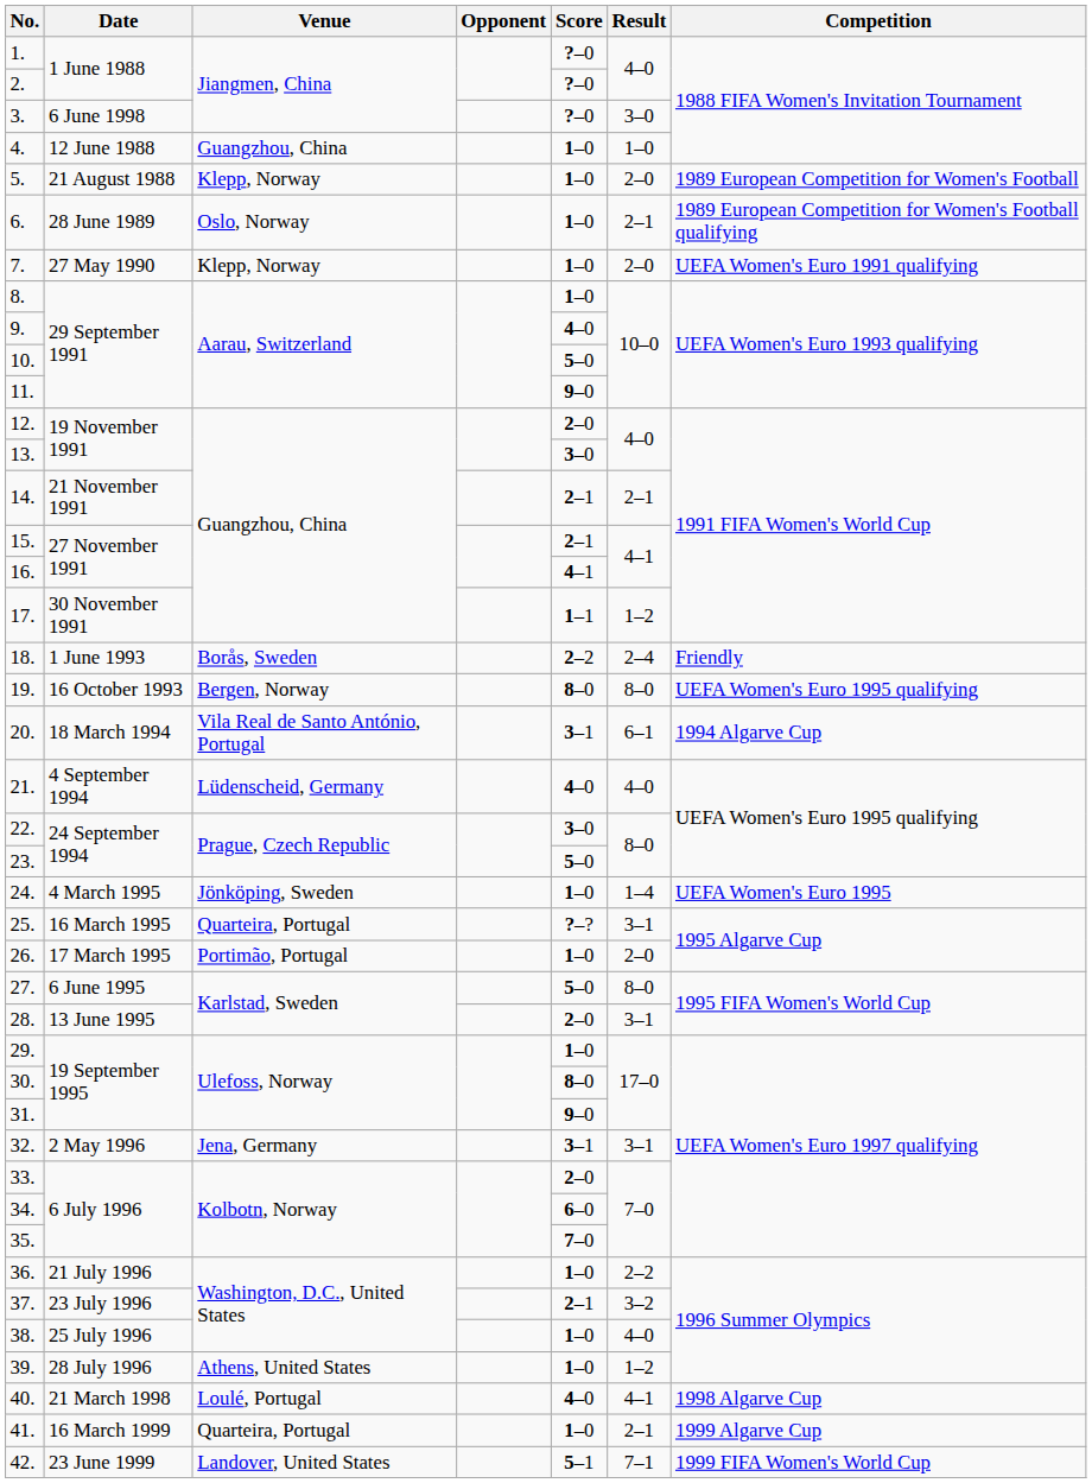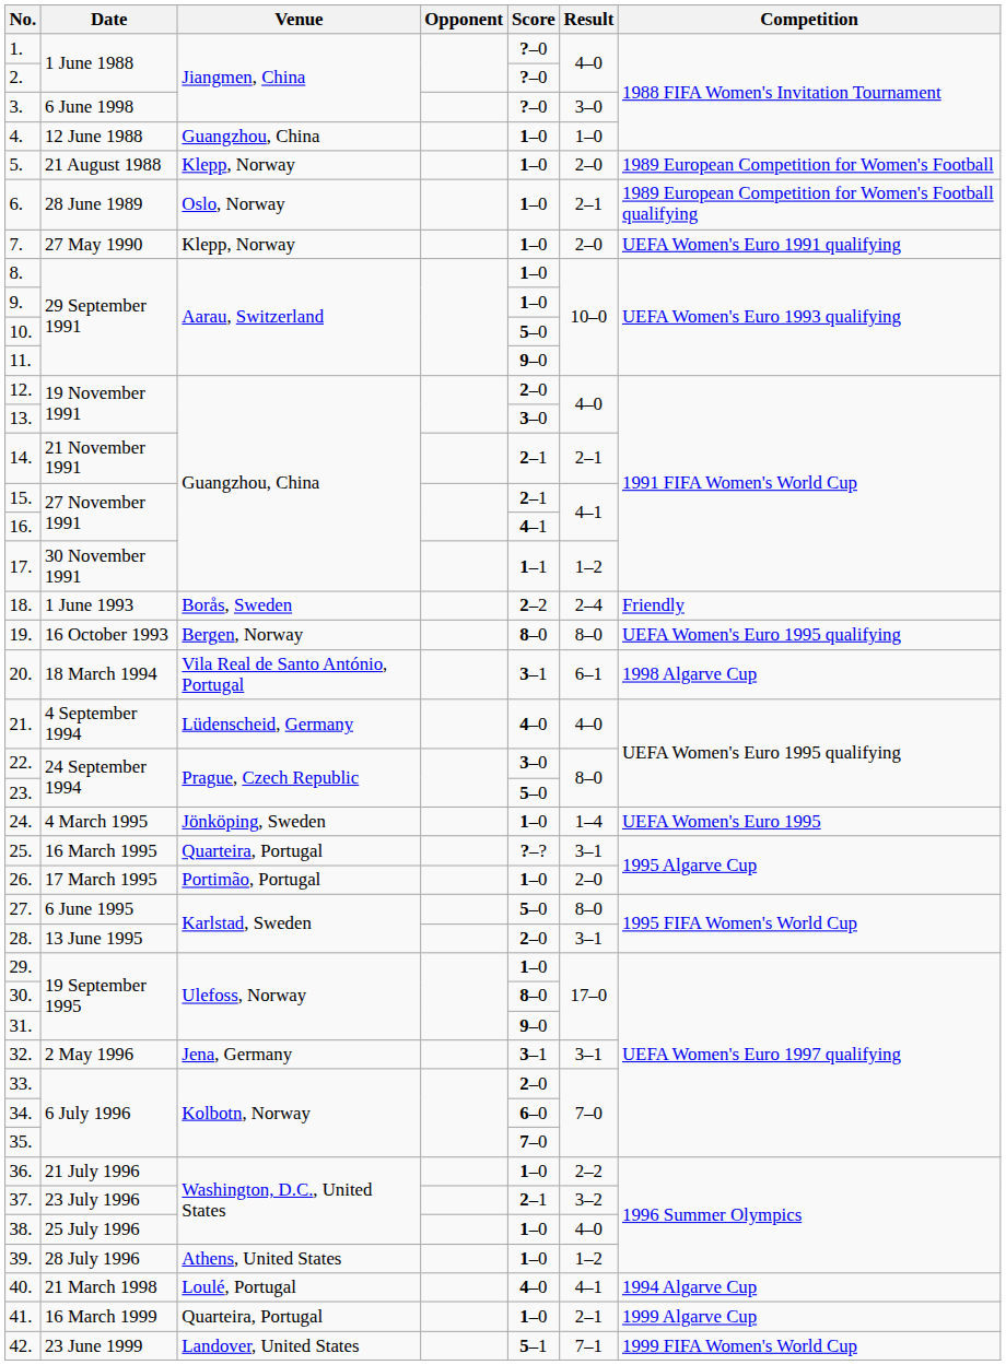 <table class="wikitable">
 <tr>
 <th>No.</th>
 <th>Date</th>
 <th>Venue</th>
 <th>Opponent</th>
 <th>Score</th>
 <th>Result</th>
 <th>Competition</th>
 </tr>
 <tr>
 <td>1.</td>
 <td rowspan=2>1 June 1988</td>
 <td rowspan=3><a href='#'>Jiangmen</a>, <a href='#'>China</a></td>
 <td rowspan=2></td>
 <td align=center><strong>?</strong>–0</td>
 <td rowspan=2 align=center>4–0</td>
 <td rowspan=4><a href='#'>1988 FIFA Women's Invitation Tournament</a></td>
 </tr>
 <tr>
 <td>2.</td>
 <td align=center><strong>?</strong>–0</td>
 </tr>
 <tr>
 <td>3.</td>
 <td>6 June 1998</td>
 <td></td>
 <td align=center><strong>?</strong>–0</td>
 <td align=center>3–0</td>
 </tr>
 <tr>
 <td>4.</td>
 <td>12 June 1988</td>
 <td><a href='#'>Guangzhou</a>, China</td>
 <td></td>
 <td align=center><strong>1</strong>–0</td>
 <td align=center>1–0</td>
 </tr>
 <tr>
 <td>5.</td>
 <td>21 August 1988</td>
 <td><a href='#'>Klepp</a>, Norway</td>
 <td></td>
 <td align=center><strong>1</strong>–0</td>
 <td align=center>2–0</td>
 <td><a href='#'>1989 European Competition for Women's Football</a></td>
 </tr>
 <tr>
 <td>6.</td>
 <td>28 June 1989</td>
 <td><a href='#'>Oslo</a>, Norway</td>
 <td></td>
 <td align=center><strong>1</strong>–0</td>
 <td align=center>2–1</td>
 <td><a href='#'>1989 European Competition for Women's Football qualifying</a></td>
 </tr>
 <tr>
 <td>7.</td>
 <td>27 May 1990</td>
 <td>Klepp, Norway</td>
 <td></td>
 <td align=center><strong>1</strong>–0</td>
 <td align=center>2–0</td>
 <td><a href='#'>UEFA Women's Euro 1991 qualifying</a></td>
 </tr>
 <tr>
 <td>8.</td>
 <td rowspan=4>29 September 1991</td>
 <td rowspan=4><a href='#'>Aarau</a>, <a href='#'>Switzerland</a></td>
 <td rowspan=4></td>
 <td align=center><strong>1</strong>–0</td>
 <td rowspan=4 align=center>10–0</td>
 <td rowspan=4><a href='#'>UEFA Women's Euro 1993 qualifying</a></td>
 </tr>
 <tr>
 <td>9.</td>
-<td align=center><strong>4</strong>–0</td>
+<td align=center><strong>1</strong>–0</td>
 </tr>
 <tr>
 <td>10.</td>
 <td align=center><strong>5</strong>–0</td>
 </tr>
 <tr>
 <td>11.</td>
 <td align=center><strong>9</strong>–0</td>
 </tr>
 <tr>
 <td>12.</td>
 <td rowspan=2>19 November 1991</td>
 <td rowspan=6>Guangzhou, China</td>
 <td rowspan=2></td>
 <td align=center><strong>2</strong>–0</td>
 <td rowspan=2 align=center>4–0</td>
 <td rowspan=6><a href='#'>1991 FIFA Women's World Cup</a></td>
 </tr>
 <tr>
 <td>13.</td>
 <td align=center><strong>3</strong>–0</td>
 </tr>
 <tr>
 <td>14.</td>
 <td>21 November 1991</td>
 <td></td>
 <td align=center><strong>2</strong>–1</td>
 <td align=center>2–1</td>
 </tr>
 <tr>
 <td>15.</td>
 <td rowspan=2>27 November 1991</td>
 <td rowspan=2></td>
 <td align=center><strong>2</strong>–1</td>
 <td rowspan=2 align=center>4–1</td>
 </tr>
 <tr>
 <td>16.</td>
 <td align=center><strong>4</strong>–1</td>
 </tr>
 <tr>
 <td>17.</td>
 <td>30 November 1991</td>
 <td></td>
 <td align=center><strong>1</strong>–1</td>
 <td align=center>1–2</td>
 </tr>
 <tr>
 <td>18.</td>
 <td>1 June 1993</td>
 <td><a href='#'>Borås</a>, <a href='#'>Sweden</a></td>
 <td></td>
 <td align=center><strong>2</strong>–2</td>
 <td align=center>2–4</td>
 <td><a href='#'>Friendly</a></td>
 </tr>
 <tr>
 <td>19.</td>
 <td>16 October 1993</td>
 <td><a href='#'>Bergen</a>, Norway</td>
 <td></td>
 <td align=center><strong>8</strong>–0</td>
 <td align=center>8–0</td>
 <td><a href='#'>UEFA Women's Euro 1995 qualifying</a></td>
 </tr>
 <tr>
 <td>20.</td>
 <td>18 March 1994</td>
 <td><a href='#'>Vila Real de Santo António</a>, <a href='#'>Portugal</a></td>
 <td></td>
 <td align=center><strong>3</strong>–1</td>
 <td align=center>6–1</td>
-<td><a href='#'>1994 Algarve Cup</a></td>
+<td><a href='#'>1998 Algarve Cup</a></td>
 </tr>
 <tr>
 <td>21.</td>
 <td>4 September 1994</td>
 <td><a href='#'>Lüdenscheid</a>, <a href='#'>Germany</a></td>
 <td></td>
 <td align=center><strong>4</strong>–0</td>
 <td align=center>4–0</td>
 <td rowspan=3>UEFA Women's Euro 1995 qualifying</td>
 </tr>
 <tr>
 <td>22.</td>
 <td rowspan=2>24 September 1994</td>
 <td rowspan=2><a href='#'>Prague</a>, <a href='#'>Czech Republic</a></td>
 <td rowspan=2></td>
 <td align=center><strong>3</strong>–0</td>
 <td rowspan=2 align=center>8–0</td>
 </tr>
 <tr>
 <td>23.</td>
 <td align=center><strong>5</strong>–0</td>
 </tr>
 <tr>
 <td>24.</td>
 <td>4 March 1995</td>
 <td><a href='#'>Jönköping</a>, Sweden</td>
 <td></td>
 <td align=center><strong>1</strong>–0</td>
 <td align=center>1–4</td>
 <td><a href='#'>UEFA Women's Euro 1995</a></td>
 </tr>
 <tr>
 <td>25.</td>
 <td>16 March 1995</td>
 <td><a href='#'>Quarteira</a>, Portugal</td>
 <td></td>
 <td align=center><strong>?</strong>–?</td>
 <td align=center>3–1</td>
 <td rowspan=2><a href='#'>1995 Algarve Cup</a></td>
 </tr>
 <tr>
 <td>26.</td>
 <td>17 March 1995</td>
 <td><a href='#'>Portimão</a>,	Portugal</td>
 <td></td>
 <td align=center><strong>1</strong>–0</td>
 <td align=center>2–0</td>
 </tr>
 <tr>
 <td>27.</td>
 <td>6 June 1995</td>
 <td rowspan=2><a href='#'>Karlstad</a>, Sweden</td>
 <td></td>
 <td align=center><strong>5</strong>–0</td>
 <td align=center>8–0</td>
 <td rowspan=2><a href='#'>1995 FIFA Women's World Cup</a></td>
 </tr>
 <tr>
 <td>28.</td>
 <td>13 June 1995</td>
 <td></td>
 <td align=center><strong>2</strong>–0</td>
 <td align=center>3–1</td>
 </tr>
 <tr>
 <td>29.</td>
 <td rowspan=3>19 September 1995</td>
 <td rowspan=3><a href='#'>Ulefoss</a>, Norway</td>
 <td rowspan=3></td>
 <td align=center><strong>1</strong>–0</td>
 <td rowspan=3 align=center>17–0</td>
 <td rowspan=7><a href='#'>UEFA Women's Euro 1997 qualifying</a></td>
 </tr>
 <tr>
 <td>30.</td>
 <td align=center><strong>8</strong>–0</td>
 </tr>
 <tr>
 <td>31.</td>
 <td align=center><strong>9</strong>–0</td>
 </tr>
 <tr>
 <td>32.</td>
 <td>2 May 1996</td>
 <td><a href='#'>Jena</a>, Germany</td>
 <td></td>
 <td align=center><strong>3</strong>–1</td>
 <td align=center>3–1</td>
 </tr>
 <tr>
 <td>33.</td>
 <td rowspan=3>6 July 1996</td>
 <td rowspan=3><a href='#'>Kolbotn</a>, Norway</td>
 <td rowspan=3></td>
 <td align=center><strong>2</strong>–0</td>
 <td rowspan=3 align=center>7–0</td>
 </tr>
 <tr>
 <td>34.</td>
 <td align=center><strong>6</strong>–0</td>
 </tr>
 <tr>
 <td>35.</td>
 <td align=center><strong>7</strong>–0</td>
 </tr>
 <tr>
 <td>36.</td>
 <td>21 July 1996</td>
 <td rowspan=3><a href='#'>Washington, D.C.</a>, United States</td>
 <td></td>
 <td align=center><strong>1</strong>–0</td>
 <td align=center>2–2</td>
 <td rowspan=4><a href='#'>1996 Summer Olympics</a></td>
 </tr>
 <tr>
 <td>37.</td>
 <td>23 July 1996</td>
 <td></td>
 <td align=center><strong>2</strong>–1</td>
 <td align=center>3–2</td>
 </tr>
 <tr>
 <td>38.</td>
 <td>25 July 1996</td>
 <td></td>
 <td align=center><strong>1</strong>–0</td>
 <td align=center>4–0</td>
 </tr>
 <tr>
 <td>39.</td>
 <td>28 July 1996</td>
 <td><a href='#'>Athens</a>, United States</td>
 <td></td>
 <td align=center><strong>1</strong>–0</td>
 <td align=center>1–2 </td>
 </tr>
 <tr>
 <td>40.</td>
 <td>21 March 1998</td>
 <td><a href='#'>Loulé</a>, Portugal</td>
 <td></td>
 <td align=center><strong>4</strong>–0</td>
 <td align=center>4–1</td>
-<td><a href='#'>1998 Algarve Cup</a></td>
+<td><a href='#'>1994 Algarve Cup</a></td>
 </tr>
 <tr>
 <td>41.</td>
 <td>16 March 1999</td>
 <td>Quarteira, Portugal</td>
 <td></td>
 <td align=center><strong>1</strong>–0</td>
 <td align=center>2–1</td>
 <td><a href='#'>1999 Algarve Cup</a></td>
 </tr>
 <tr>
 <td>42.</td>
 <td>23 June 1999</td>
 <td><a href='#'>Landover</a>, United States</td>
 <td></td>
 <td align=center><strong>5</strong>–1</td>
 <td align=center>7–1</td>
 <td><a href='#'>1999 FIFA Women's World Cup</a></td>
 </tr>
 <tr>
 </tr>
 </table>
